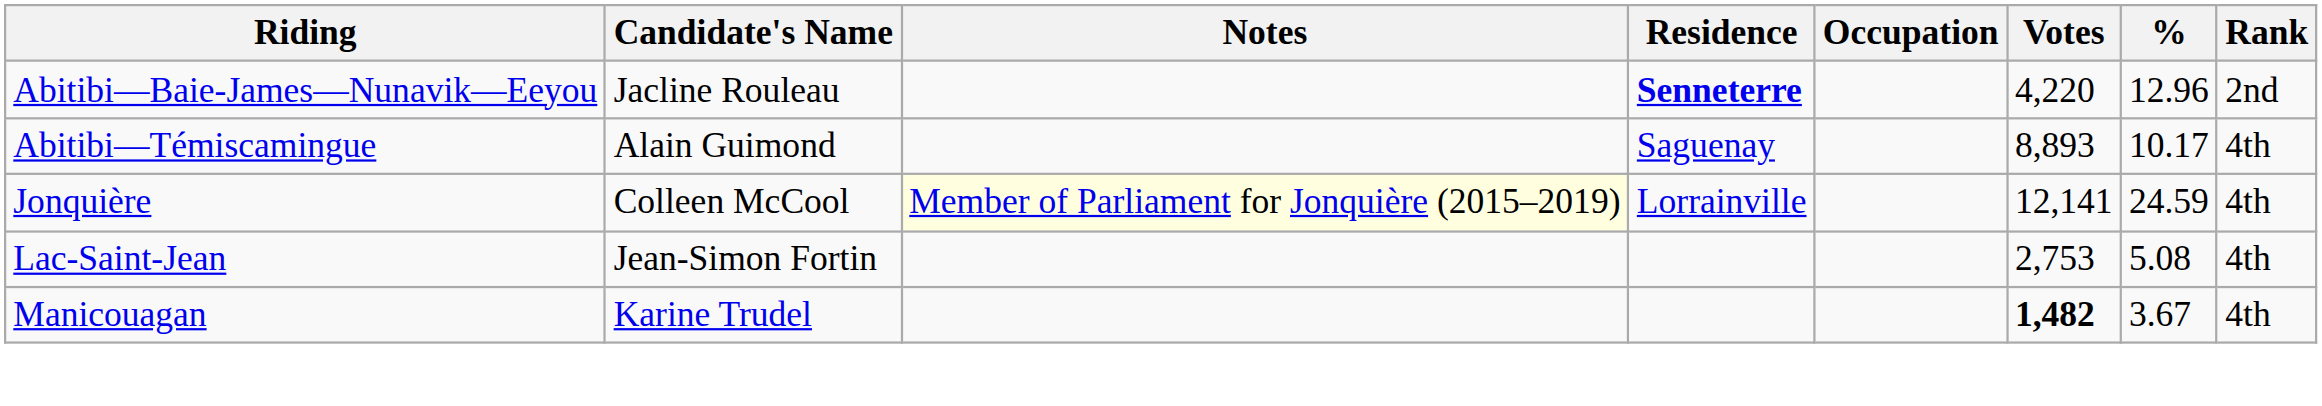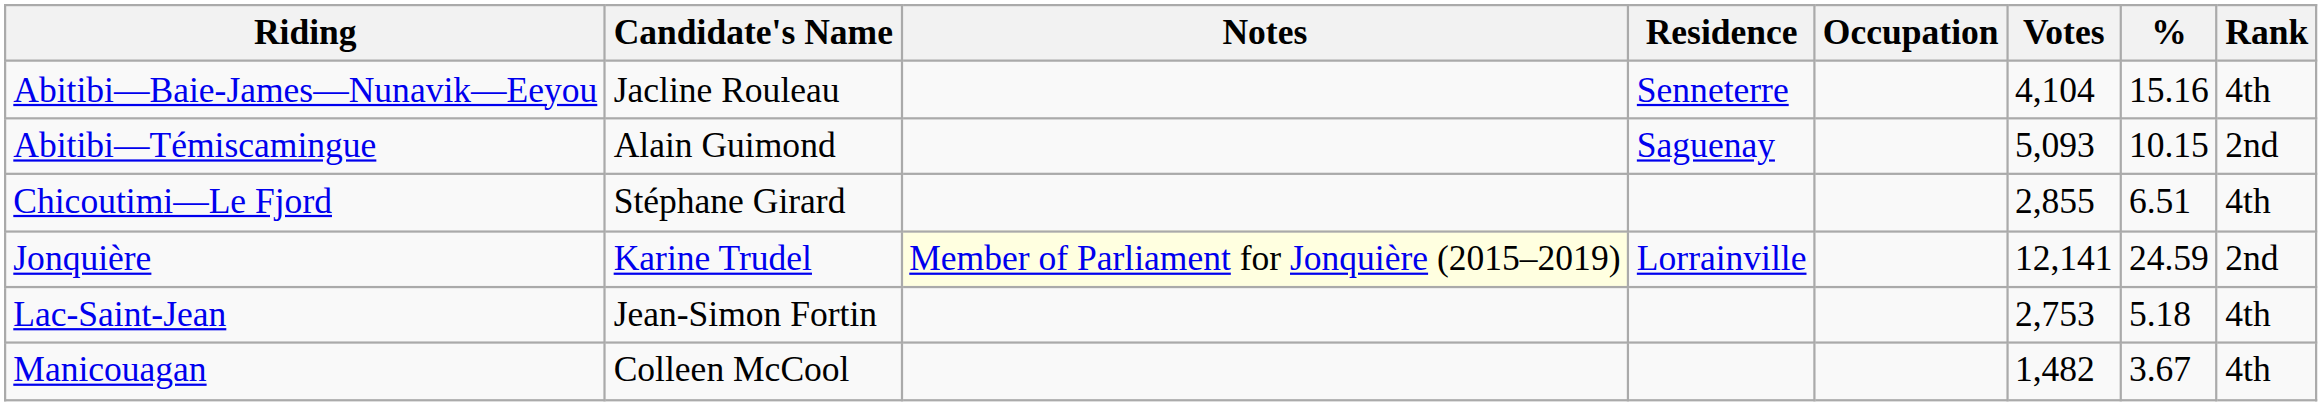 <table class="wikitable sortable">
 <tr>
 <th>Riding<br></th>
 <th>Candidate's Name</th>
 <th>Notes</th>
 <th>Residence</th>
 <th>Occupation</th>
 <th>Votes</th>
 <th>%</th>
 <th>Rank</th>
 </tr>
 <tr>
 <td><a href='#'>Abitibi—Baie-James—Nunavik—Eeyou</a></td>
 <td>Jacline Rouleau</td>
 <td></td>
-<td><strong><a href='#'>Senneterre</a></strong></td>
+<td><a href='#'>Senneterre</a></td>
 <td></td>
-<td>4,220</td>
-<td>12.96</td>
-<td>2nd</td>
+<td>4,104</td>
+<td>15.16</td>
+<td>4th</td>
 </tr>
 <tr>
 <td><a href='#'>Abitibi—Témiscamingue</a></td>
 <td>Alain Guimond</td>
 <td></td>
 <td><a href='#'>Saguenay</a></td>
 <td></td>
-<td>8,893</td>
-<td>10.17</td>
+<td>5,093</td>
+<td>10.15</td>
+<td>2nd</td>
+</tr>
+<tr>
+<td><a href='#'>Chicoutimi—Le Fjord</a></td>
+<td>Stéphane Girard</td>
+<td></td>
+<td></td>
+<td></td>
+<td>2,855</td>
+<td>6.51</td>
 <td>4th</td>
 </tr>
 <tr>
 <td><a href='#'>Jonquière</a></td>
-<td>Colleen McCool</td>
+<td><a href='#'>Karine Trudel</a></td>
 <td style="background: lightyellow;"><a href='#'>Member of Parliament</a> for <a href='#'>Jonquière</a> (2015–2019)</td>
 <td><a href='#'>Lorrainville</a></td>
 <td></td>
 <td>12,141</td>
 <td>24.59</td>
-<td>4th</td>
+<td>2nd</td>
 </tr>
 <tr>
 <td><a href='#'>Lac-Saint-Jean</a></td>
 <td>Jean-Simon Fortin</td>
 <td></td>
 <td></td>
 <td></td>
 <td>2,753</td>
-<td>5.08</td>
+<td>5.18</td>
 <td>4th</td>
 </tr>
 <tr>
 <td><a href='#'>Manicouagan</a></td>
-<td><a href='#'>Karine Trudel</a></td>
+<td>Colleen McCool</td>
 <td></td>
 <td></td>
 <td></td>
-<td><strong>1,482</strong></td>
+<td>1,482</td>
 <td>3.67</td>
 <td>4th</td>
 </tr>
 </table>
